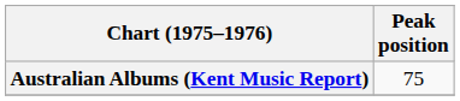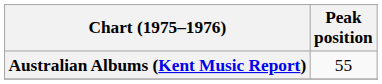 <table class="wikitable sortable plainrowheaders" style="text-align:center">
 <tr>
 <th scope="col">Chart (1975–1976)</th>
 <th scope="col">Peak<br>position</th>
 </tr>
 <tr>
 <th scope="row">Australian Albums (<a href='#'>Kent Music Report</a>)</th>
-<td>75</td>
+<td>55</td>
 </tr>
 <tr>
 </tr>
 </table>
